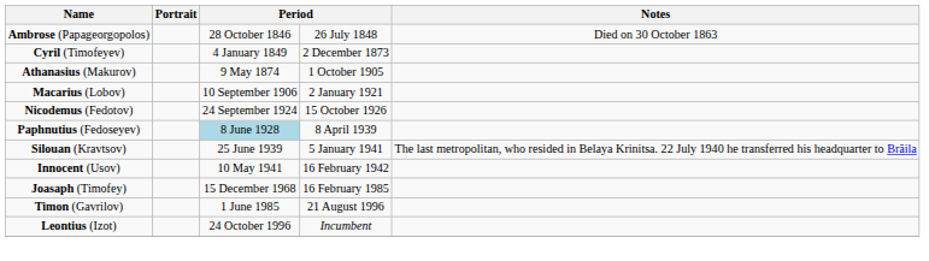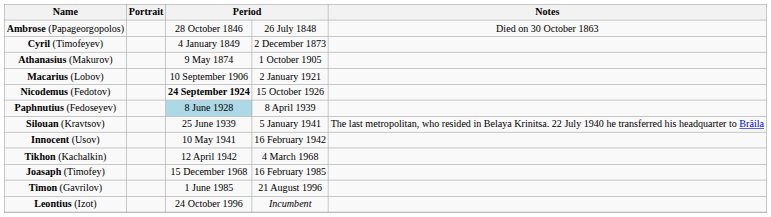 <table class="wikitable" style="text-align:center;">
 <tr>
 <th>Name<br></th>
 <th>Portrait</th>
 <th colspan="2">Period</th>
 <th>Notes</th>
 </tr>
 <tr>
 <td><strong>Ambrose</strong> (Papageorgopolos)<br></td>
 <td></td>
 <td>28 October 1846</td>
 <td>26 July 1848</td>
 <td>Died on 30 October 1863</td>
 </tr>
 <tr>
 <td><strong>Cyril</strong> (Timofeyev)<br></td>
 <td></td>
 <td>4 January 1849</td>
 <td>2 December 1873</td>
 </tr>
 <tr>
 <td><strong>Athanasius</strong> (Makurov)</td>
 <td></td>
 <td>9 May 1874</td>
 <td>1 October 1905</td>
 <td></td>
 </tr>
 <tr>
 <td><strong>Macarius</strong> (Lobov)</td>
 <td></td>
 <td>10 September 1906</td>
 <td>2 January 1921</td>
 <td></td>
 </tr>
 <tr>
 <td><strong>Nicodemus</strong> (Fedotov)</td>
 <td></td>
-<td>24 September 1924</td>
+<td><strong>24 September 1924</strong></td>
 <td>15 October 1926</td>
 <td></td>
 </tr>
 <tr>
 <td><strong>Paphnutius</strong> (Fedoseyev)</td>
 <td></td>
 <td style="background: lightblue;">8 June 1928</td>
 <td>8 April 1939</td>
 <td></td>
 </tr>
 <tr>
 <td><strong>Silouan</strong> (Kravtsov)</td>
 <td></td>
 <td>25 June 1939</td>
 <td>5 January 1941</td>
 <td>The last metropolitan, who resided in Belaya Krinitsa. 22 July 1940 he transferred his headquarter to <a href='#'>Brăila</a></td>
 </tr>
 <tr>
 <td><strong>Innocent</strong> (Usov)</td>
 <td></td>
 <td>10 May 1941</td>
 <td>16 February 1942</td>
+<td></td>
+</tr>
+<tr>
+<td><strong>Tikhon</strong> (Kachalkin)<br></td>
+<td></td>
+<td>12 April 1942</td>
+<td>4 March 1968</td>
 <td></td>
 </tr>
 <tr>
 <td><strong>Joasaph</strong> (Timofey)</td>
 <td></td>
 <td>15 December 1968</td>
 <td>16 February 1985</td>
 <td></td>
 </tr>
 <tr>
 <td><strong>Timon</strong> (Gavrilov)</td>
 <td></td>
 <td>1 June 1985</td>
 <td>21 August 1996</td>
 <td></td>
 </tr>
 <tr>
 <td><strong>Leontius</strong> (Izot)</td>
 <td></td>
 <td>24 October 1996</td>
 <td><em>Incumbent</em></td>
 <td></td>
 </tr>
 <tr>
 </tr>
 </table>
